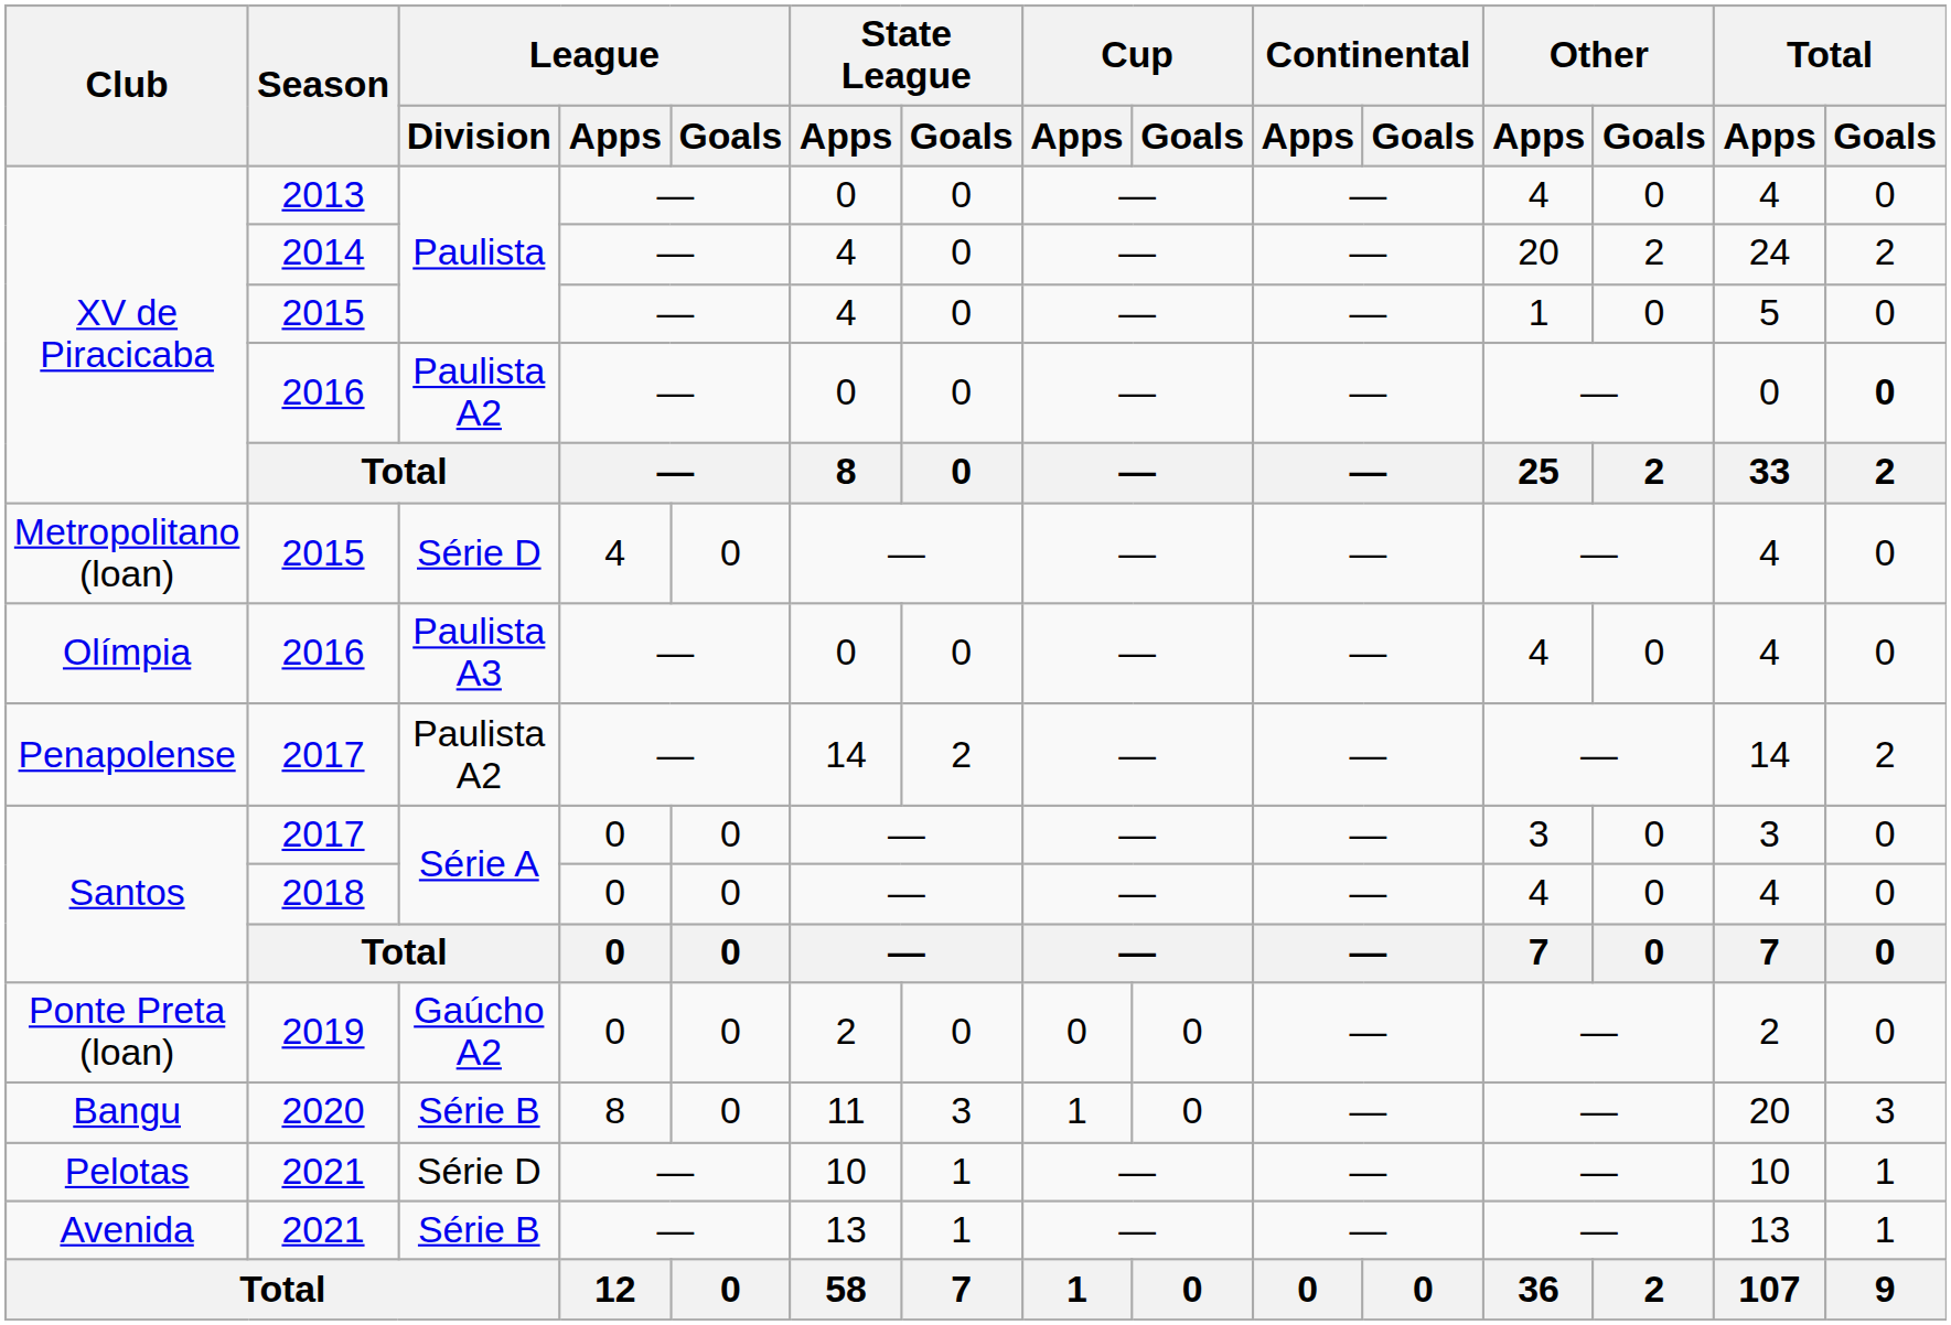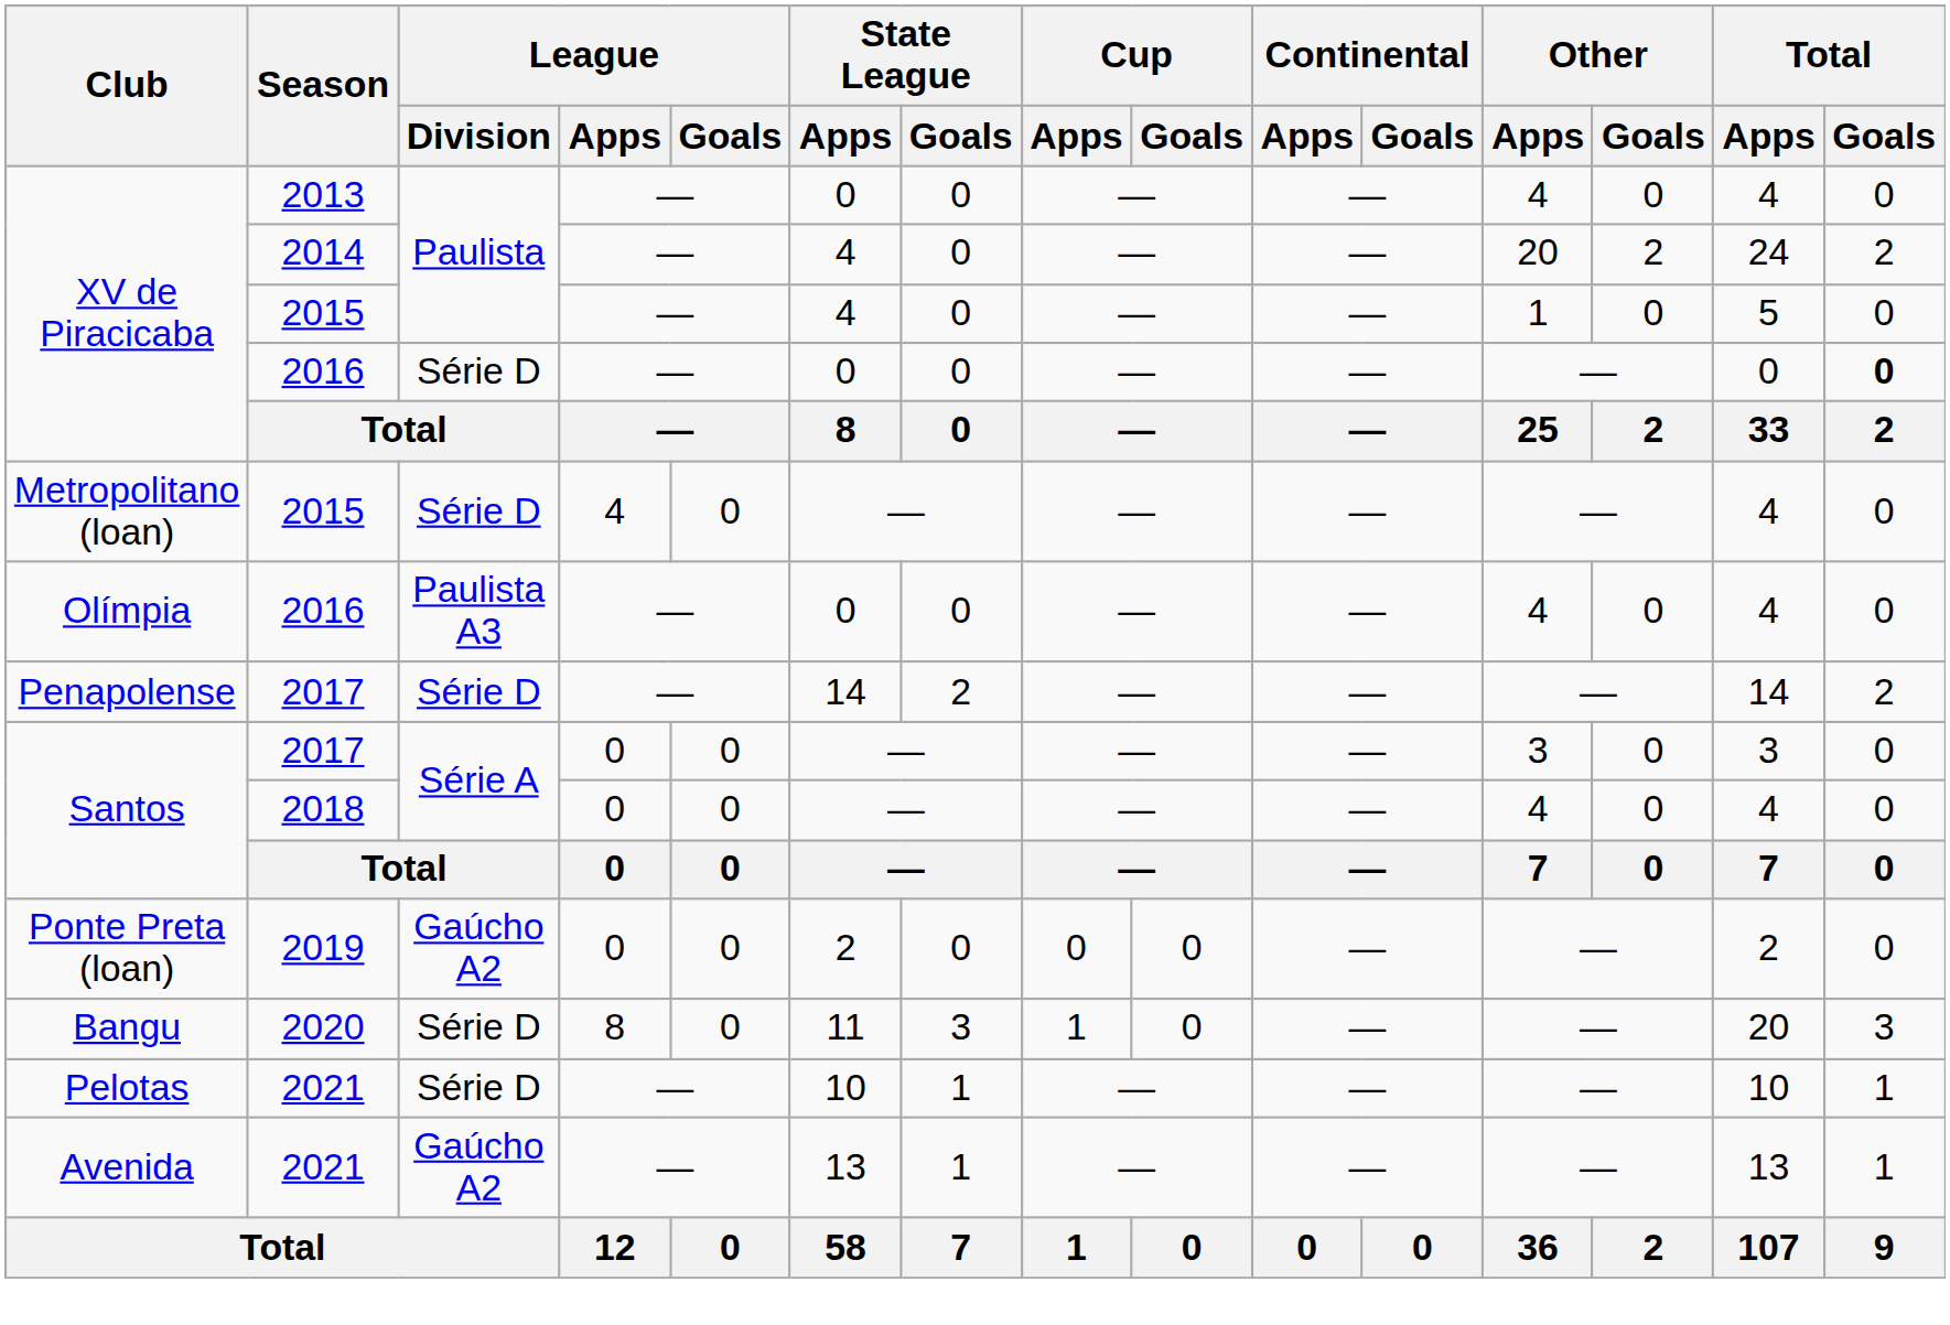 <table class="wikitable" style="text-align: center;">
 <tr>
 <th rowspan="2">Club</th>
 <th rowspan="2">Season</th>
 <th colspan="3">League</th>
 <th colspan="2">State League</th>
 <th colspan="2">Cup</th>
 <th colspan="2">Continental</th>
 <th colspan="2">Other</th>
 <th colspan="2">Total</th>
 </tr>
 <tr>
 <th>Division</th>
 <th>Apps</th>
 <th>Goals</th>
 <th>Apps</th>
 <th>Goals</th>
 <th>Apps</th>
 <th>Goals</th>
 <th>Apps</th>
 <th>Goals</th>
 <th>Apps</th>
 <th>Goals</th>
 <th>Apps</th>
 <th>Goals</th>
 </tr>
 <tr>
 <td rowspan="5" valign="center"><a href='#'>XV de Piracicaba</a></td>
 <td><a href='#'>2013</a></td>
 <td rowspan="3"><a href='#'>Paulista</a></td>
 <td colspan="2">—</td>
 <td>0</td>
 <td>0</td>
 <td colspan="2">—</td>
 <td colspan="2">—</td>
 <td>4</td>
 <td>0</td>
 <td>4</td>
 <td>0</td>
 </tr>
 <tr>
 <td><a href='#'>2014</a></td>
 <td colspan="2">—</td>
 <td>4</td>
 <td>0</td>
 <td colspan="2">—</td>
 <td colspan="2">—</td>
 <td>20</td>
 <td>2</td>
 <td>24</td>
 <td>2</td>
 </tr>
 <tr>
 <td><a href='#'>2015</a></td>
 <td colspan="2">—</td>
 <td>4</td>
 <td>0</td>
 <td colspan="2">—</td>
 <td colspan="2">—</td>
 <td>1</td>
 <td>0</td>
 <td>5</td>
 <td>0</td>
 </tr>
 <tr>
 <td><a href='#'>2016</a></td>
-<td><a href='#'>Paulista A2</a></td>
+<td>Série D</td>
 <td colspan="2">—</td>
 <td>0</td>
 <td>0</td>
 <td colspan="2">—</td>
 <td colspan="2">—</td>
 <td colspan="2">—</td>
 <td>0</td>
 <td><strong>0</strong></td>
 </tr>
 <tr>
 <th colspan="2">Total</th>
 <th colspan="2">—</th>
 <th>8</th>
 <th>0</th>
 <th colspan="2">—</th>
 <th colspan="2">—</th>
 <th>25</th>
 <th>2</th>
 <th>33</th>
 <th>2</th>
 </tr>
 <tr>
 <td valign="center"><a href='#'>Metropolitano</a> (loan)</td>
 <td><a href='#'>2015</a></td>
 <td><a href='#'>Série D</a></td>
 <td>4</td>
 <td>0</td>
 <td colspan="2">—</td>
 <td colspan="2">—</td>
 <td colspan="2">—</td>
 <td colspan="2">—</td>
 <td>4</td>
 <td>0</td>
 </tr>
 <tr>
 <td valign="center"><a href='#'>Olímpia</a></td>
 <td><a href='#'>2016</a></td>
 <td><a href='#'>Paulista A3</a></td>
 <td colspan="2">—</td>
 <td>0</td>
 <td>0</td>
 <td colspan="2">—</td>
 <td colspan="2">—</td>
 <td>4</td>
 <td>0</td>
 <td>4</td>
 <td>0</td>
 </tr>
 <tr>
 <td valign="center"><a href='#'>Penapolense</a></td>
 <td><a href='#'>2017</a></td>
-<td>Paulista A2</td>
+<td><a href='#'>Série D</a></td>
 <td colspan="2">—</td>
 <td>14</td>
 <td>2</td>
 <td colspan="2">—</td>
 <td colspan="2">—</td>
 <td colspan="2">—</td>
 <td>14</td>
 <td>2</td>
 </tr>
 <tr>
 <td rowspan="3" valign="center"><a href='#'>Santos</a></td>
 <td><a href='#'>2017</a></td>
 <td rowspan="2"><a href='#'>Série A</a></td>
 <td>0</td>
 <td>0</td>
 <td colspan="2">—</td>
 <td colspan="2">—</td>
 <td colspan="2">—</td>
 <td>3</td>
 <td>0</td>
 <td>3</td>
 <td>0</td>
 </tr>
 <tr>
 <td><a href='#'>2018</a></td>
 <td>0</td>
 <td>0</td>
 <td colspan="2">—</td>
 <td colspan="2">—</td>
 <td colspan="2">—</td>
 <td>4</td>
 <td>0</td>
 <td>4</td>
 <td>0</td>
 </tr>
 <tr>
 <th colspan="2">Total</th>
 <th>0</th>
 <th>0</th>
 <th colspan="2">—</th>
 <th colspan="2">—</th>
 <th colspan="2">—</th>
 <th>7</th>
 <th>0</th>
 <th>7</th>
 <th>0</th>
 </tr>
 <tr>
 <td valign="center"><a href='#'>Ponte Preta</a> (loan)</td>
 <td><a href='#'>2019</a></td>
 <td><a href='#'>Gaúcho A2</a></td>
 <td>0</td>
 <td>0</td>
 <td>2</td>
 <td>0</td>
 <td>0</td>
 <td>0</td>
 <td colspan="2">—</td>
 <td colspan="2">—</td>
 <td>2</td>
 <td>0</td>
 </tr>
 <tr>
 <td valign="center"><a href='#'>Bangu</a></td>
 <td><a href='#'>2020</a></td>
-<td><a href='#'>Série B</a></td>
+<td>Série D</td>
 <td>8</td>
 <td>0</td>
 <td>11</td>
 <td>3</td>
 <td>1</td>
 <td>0</td>
 <td colspan="2">—</td>
 <td colspan="2">—</td>
 <td>20</td>
 <td>3</td>
 </tr>
 <tr>
 <td valign="center"><a href='#'>Pelotas</a></td>
 <td><a href='#'>2021</a></td>
 <td>Série D</td>
 <td colspan="2">—</td>
 <td>10</td>
 <td>1</td>
 <td colspan="2">—</td>
 <td colspan="2">—</td>
 <td colspan="2">—</td>
 <td>10</td>
 <td>1</td>
 </tr>
 <tr>
 <td valign="center"><a href='#'>Avenida</a></td>
 <td><a href='#'>2021</a></td>
-<td><a href='#'>Série B</a></td>
+<td><a href='#'>Gaúcho A2</a></td>
 <td colspan="2">—</td>
 <td>13</td>
 <td>1</td>
 <td colspan="2">—</td>
 <td colspan="2">—</td>
 <td colspan="2">—</td>
 <td>13</td>
 <td>1</td>
 </tr>
 <tr>
 <th colspan="3"><strong>Total</strong></th>
 <th>12</th>
 <th>0</th>
 <th>58</th>
 <th>7</th>
 <th>1</th>
 <th>0</th>
 <th>0</th>
 <th>0</th>
 <th>36</th>
 <th>2</th>
 <th>107</th>
 <th>9</th>
 </tr>
 </table>
